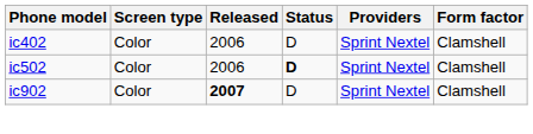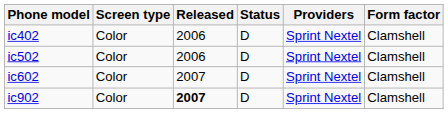 <table class="wikitable sortable">
 <tr>
 <th><strong>Phone model</strong></th>
 <th><strong>Screen type</strong></th>
 <th><strong>Released</strong></th>
 <th><strong>Status</strong></th>
 <th><strong>Providers</strong></th>
 <th><strong>Form factor</strong></th>
 </tr>
 <tr>
 <td><a href='#'>ic402</a></td>
 <td>Color</td>
 <td>2006</td>
 <td>D</td>
 <td><a href='#'>Sprint Nextel</a></td>
 <td>Clamshell</td>
 </tr>
 <tr>
 <td><a href='#'>ic502</a></td>
 <td>Color</td>
 <td>2006</td>
-<td><strong>D</strong></td>
+<td>D</td>
+<td><a href='#'>Sprint Nextel</a></td>
+<td>Clamshell</td>
+</tr>
+<tr>
+<td><a href='#'>ic602</a></td>
+<td>Color</td>
+<td>2007</td>
+<td>D</td>
 <td><a href='#'>Sprint Nextel</a></td>
 <td>Clamshell</td>
 </tr>
 <tr>
 <td><a href='#'>ic902</a></td>
 <td>Color</td>
 <td><strong>2007</strong></td>
 <td>D</td>
 <td><a href='#'>Sprint Nextel</a></td>
 <td>Clamshell</td>
 </tr>
 </table>
